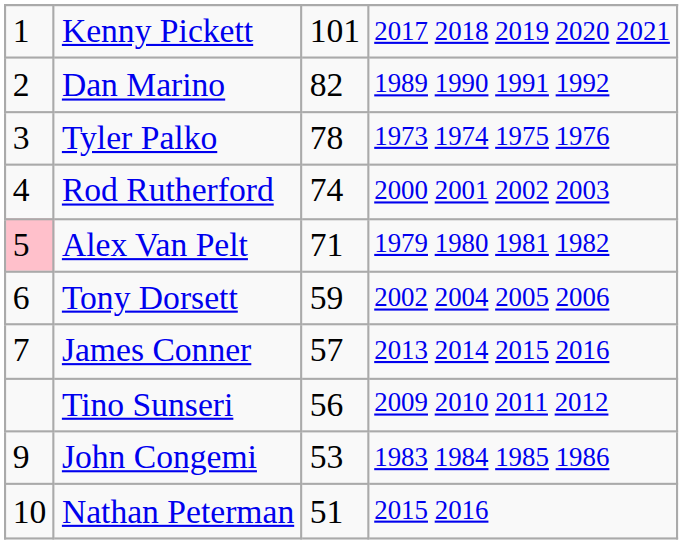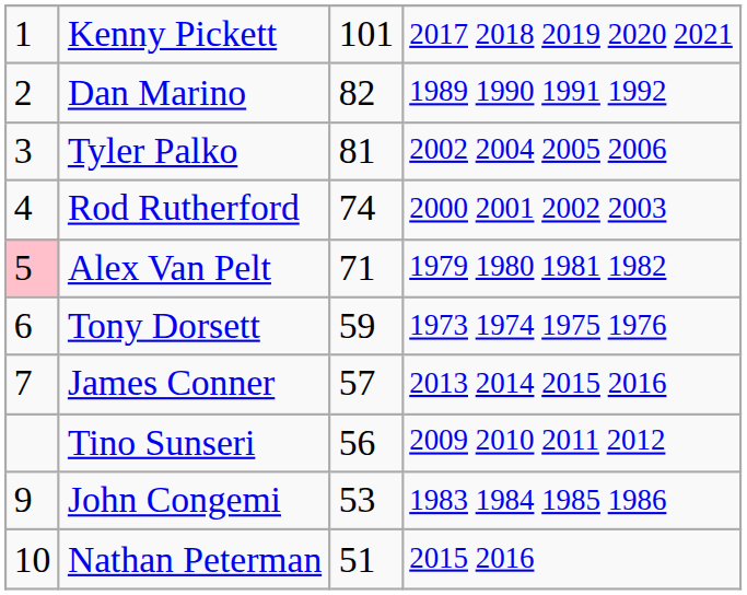 <table class="wikitable">
 <tr>
 </tr>
 <tr>
 <td>1</td>
 <td><a href='#'>Kenny Pickett</a></td>
 <td><abbr>101</abbr></td>
 <td style="font-size:80%;"><a href='#'>2017</a> <a href='#'>2018</a> <a href='#'>2019</a> <a href='#'>2020</a> <a href='#'>2021</a></td>
 </tr>
 <tr>
 <td>2</td>
 <td><a href='#'>Dan Marino</a></td>
 <td><abbr>82</abbr></td>
 <td style="font-size:80%;"><a href='#'>1989</a> <a href='#'>1990</a> <a href='#'>1991</a> <a href='#'>1992</a></td>
 </tr>
 <tr>
 <td>3</td>
 <td><a href='#'>Tyler Palko</a></td>
-<td><abbr>78</abbr></td>
-<td style="font-size:80%;"><a href='#'>1973</a> <a href='#'>1974</a> <a href='#'>1975</a> <a href='#'>1976</a></td>
+<td><abbr>81</abbr></td>
+<td style="font-size:80%;"><a href='#'>2002</a> <a href='#'>2004</a> <a href='#'>2005</a> <a href='#'>2006</a></td>
 </tr>
 <tr>
 <td>4</td>
 <td><a href='#'>Rod Rutherford</a></td>
 <td><abbr>74</abbr></td>
 <td style="font-size:80%;"><a href='#'>2000</a> <a href='#'>2001</a> <a href='#'>2002</a> <a href='#'>2003</a></td>
 </tr>
 <tr>
 <td style="background: pink;">5</td>
 <td><a href='#'>Alex Van Pelt</a></td>
 <td><abbr>71</abbr></td>
 <td style="font-size:80%;"><a href='#'>1979</a> <a href='#'>1980</a> <a href='#'>1981</a> <a href='#'>1982</a></td>
 </tr>
 <tr>
 <td>6</td>
 <td><a href='#'>Tony Dorsett</a></td>
 <td><abbr>59</abbr></td>
-<td style="font-size:80%;"><a href='#'>2002</a> <a href='#'>2004</a> <a href='#'>2005</a> <a href='#'>2006</a></td>
+<td style="font-size:80%;"><a href='#'>1973</a> <a href='#'>1974</a> <a href='#'>1975</a> <a href='#'>1976</a></td>
 </tr>
 <tr>
 <td>7</td>
 <td><a href='#'>James Conner</a></td>
 <td><abbr>57</abbr></td>
 <td style="font-size:80%;"><a href='#'>2013</a> <a href='#'>2014</a> <a href='#'>2015</a> <a href='#'>2016</a></td>
 </tr>
 <tr>
 <td></td>
 <td><a href='#'>Tino Sunseri</a></td>
 <td><abbr>56</abbr></td>
 <td style="font-size:80%;"><a href='#'>2009</a> <a href='#'>2010</a> <a href='#'>2011</a> <a href='#'>2012</a></td>
 </tr>
 <tr>
 <td>9</td>
 <td><a href='#'>John Congemi</a></td>
 <td><abbr>53</abbr></td>
 <td style="font-size:80%;"><a href='#'>1983</a> <a href='#'>1984</a> <a href='#'>1985</a> <a href='#'>1986</a></td>
 </tr>
 <tr>
 <td>10</td>
 <td><a href='#'>Nathan Peterman</a></td>
 <td><abbr>51</abbr></td>
 <td style="font-size:80%;"><a href='#'>2015</a> <a href='#'>2016</a></td>
 </tr>
 </table>
